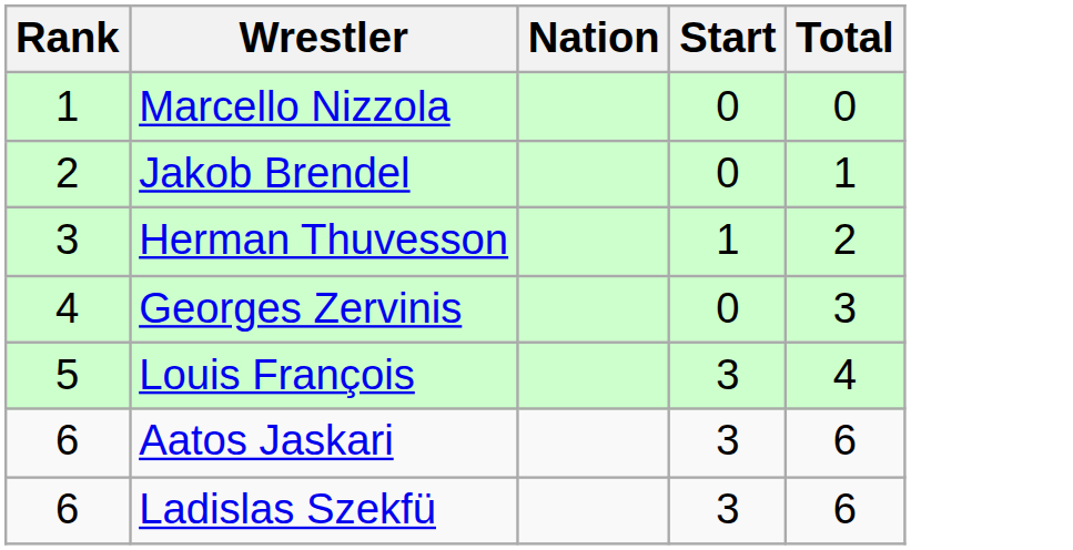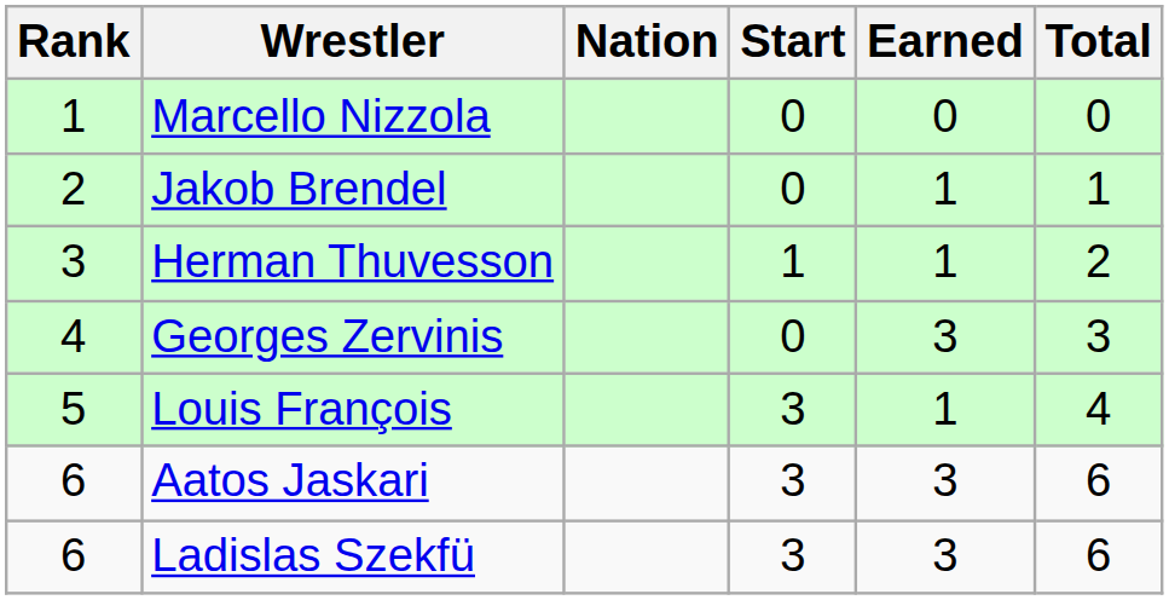 <table class="wikitable sortable" style="text-align:center;">
 <tr>
 <th>Rank</th>
 <th>Wrestler</th>
 <th>Nation</th>
 <th>Start</th>
+<th>Earned</th>
 <th>Total</th>
 </tr>
 <tr style="background:#cfc;">
 <td>1</td>
 <td align=left><a href='#'>Marcello Nizzola</a></td>
 <td align=left></td>
+<td>0</td>
 <td>0</td>
 <td>0</td>
 </tr>
 <tr style="background:#cfc;">
 <td>2</td>
 <td align=left><a href='#'>Jakob Brendel</a></td>
 <td align=left></td>
 <td>0</td>
 <td>1</td>
+<td>1</td>
 </tr>
 <tr style="background:#cfc;">
 <td>3</td>
 <td align=left><a href='#'>Herman Thuvesson</a></td>
 <td align=left></td>
+<td>1</td>
 <td>1</td>
 <td>2</td>
 </tr>
 <tr style="background:#cfc;">
 <td>4</td>
 <td align=left><a href='#'>Georges Zervinis</a></td>
 <td align=left></td>
 <td>0</td>
 <td>3</td>
+<td>3</td>
 </tr>
 <tr style="background:#cfc;">
 <td>5</td>
 <td align=left><a href='#'>Louis François</a></td>
 <td align=left></td>
 <td>3</td>
+<td>1</td>
 <td>4</td>
 </tr>
 <tr>
 <td>6</td>
 <td align=left><a href='#'>Aatos Jaskari</a></td>
 <td align=left></td>
+<td>3</td>
 <td>3</td>
 <td>6</td>
 </tr>
 <tr>
 <td>6</td>
 <td align=left><a href='#'>Ladislas Szekfü</a></td>
 <td align=left></td>
 <td>3</td>
+<td>3</td>
 <td>6</td>
 </tr>
 </table>
